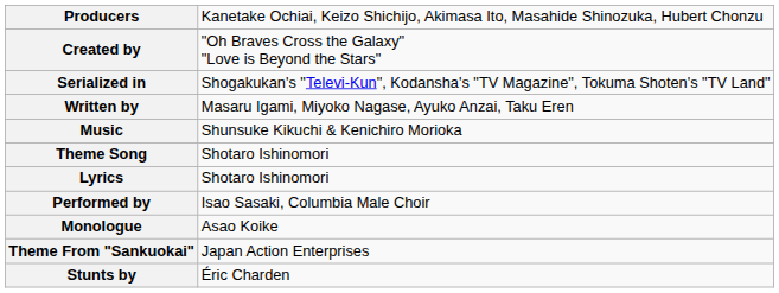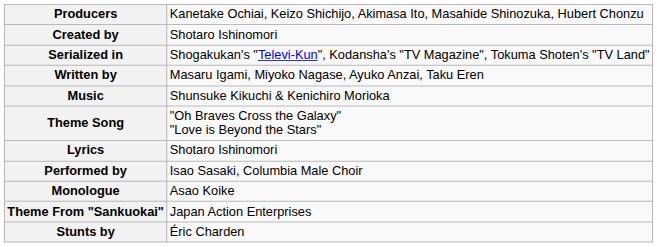 <table class="wikitable">
 <tr>
 <th>Producers</th>
 <td>Kanetake Ochiai, Keizo Shichijo, Akimasa Ito, Masahide Shinozuka, Hubert Chonzu</td>
 </tr>
 <tr>
 <th>Created by</th>
-<td>"Oh Braves Cross the Galaxy"<br>"Love is Beyond the Stars"</td>
+<td>Shotaro Ishinomori</td>
 </tr>
 <tr>
 <th>Serialized in</th>
 <td>Shogakukan's "<a href='#'>Televi-Kun</a>", Kodansha's "TV Magazine", Tokuma Shoten's "TV Land"</td>
 </tr>
 <tr>
 <th>Written by</th>
 <td>Masaru Igami, Miyoko Nagase, Ayuko Anzai, Taku Eren</td>
 </tr>
 <tr>
 <th>Music</th>
 <td>Shunsuke Kikuchi & Kenichiro Morioka</td>
 </tr>
 <tr>
 <th>Theme Song</th>
-<td>Shotaro Ishinomori</td>
+<td>"Oh Braves Cross the Galaxy"<br>"Love is Beyond the Stars"</td>
 </tr>
 <tr>
 <th>Lyrics</th>
 <td>Shotaro Ishinomori</td>
 </tr>
 <tr>
 <th>Performed by</th>
 <td>Isao Sasaki, Columbia Male Choir</td>
 </tr>
 <tr>
 <th>Monologue</th>
 <td>Asao Koike</td>
 </tr>
 <tr>
 <th>Theme From "Sankuokai"</th>
 <td>Japan Action Enterprises</td>
 </tr>
 <tr>
 <th>Stunts by</th>
 <td>Éric Charden</td>
 </tr>
 </table>
